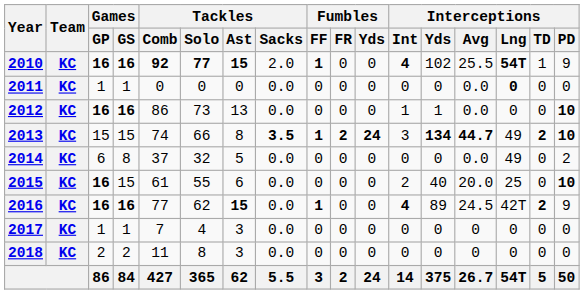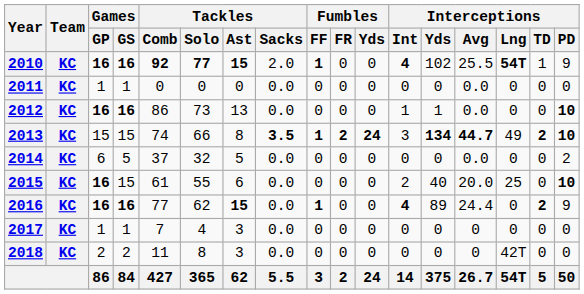 <table class="wikitable" style="text-align: center;">
 <tr>
 <th rowspan="2">Year</th>
 <th rowspan="2">Team</th>
 <th colspan="2">Games</th>
 <th colspan="4">Tackles</th>
 <th colspan="3">Fumbles</th>
 <th colspan="6">Interceptions</th>
 </tr>
 <tr>
 <th>GP</th>
 <th>GS</th>
 <th>Comb</th>
 <th>Solo</th>
 <th>Ast</th>
 <th>Sacks</th>
 <th>FF</th>
 <th>FR</th>
 <th>Yds</th>
 <th>Int</th>
 <th>Yds</th>
 <th>Avg</th>
 <th>Lng</th>
 <th>TD</th>
 <th>PD</th>
 </tr>
 <tr>
 <th><a href='#'>2010</a></th>
 <th><a href='#'>KC</a></th>
 <td><strong>16</strong></td>
 <td><strong>16</strong></td>
 <td><strong>92</strong></td>
 <td><strong>77</strong></td>
 <td><strong>15</strong></td>
 <td>2.0</td>
 <td><strong>1</strong></td>
 <td>0</td>
 <td>0</td>
 <td><strong>4</strong></td>
 <td>102</td>
 <td>25.5</td>
 <td><strong>54T</strong></td>
 <td>1</td>
 <td>9</td>
 </tr>
 <tr>
 <th><a href='#'>2011</a></th>
 <th><a href='#'>KC</a></th>
 <td>1</td>
 <td>1</td>
 <td>0</td>
 <td>0</td>
 <td>0</td>
 <td>0.0</td>
 <td>0</td>
 <td>0</td>
 <td>0</td>
 <td>0</td>
 <td>0</td>
 <td>0.0</td>
-<td><strong>0</strong></td>
+<td>0</td>
 <td>0</td>
 <td>0</td>
 </tr>
 <tr>
 <th><a href='#'>2012</a></th>
 <th><a href='#'>KC</a></th>
 <td><strong>16</strong></td>
 <td><strong>16</strong></td>
 <td>86</td>
 <td>73</td>
 <td>13</td>
 <td>0.0</td>
 <td>0</td>
 <td>0</td>
 <td>0</td>
 <td>1</td>
 <td>1</td>
 <td>0.0</td>
 <td>0</td>
 <td>0</td>
 <td><strong>10</strong></td>
 </tr>
 <tr>
 <th><a href='#'>2013</a></th>
 <th><a href='#'>KC</a></th>
 <td>15</td>
 <td>15</td>
 <td>74</td>
 <td>66</td>
 <td>8</td>
 <td><strong>3.5</strong></td>
 <td><strong>1</strong></td>
 <td><strong>2</strong></td>
 <td><strong>24</strong></td>
 <td>3</td>
 <td><strong>134</strong></td>
 <td><strong>44.7</strong></td>
 <td>49</td>
 <td><strong>2</strong></td>
 <td><strong>10</strong></td>
 </tr>
 <tr>
 <th><a href='#'>2014</a></th>
 <th><a href='#'>KC</a></th>
 <td>6</td>
-<td>8</td>
+<td>5</td>
 <td>37</td>
 <td>32</td>
 <td>5</td>
 <td>0.0</td>
 <td>0</td>
 <td>0</td>
 <td>0</td>
 <td>0</td>
 <td>0</td>
 <td>0.0</td>
-<td>49</td>
+<td>0</td>
 <td>0</td>
 <td>2</td>
 </tr>
 <tr>
 <th><a href='#'>2015</a></th>
 <th><a href='#'>KC</a></th>
 <td><strong>16</strong></td>
 <td>15</td>
 <td>61</td>
 <td>55</td>
 <td>6</td>
 <td>0.0</td>
 <td>0</td>
 <td>0</td>
 <td>0</td>
 <td>2</td>
 <td>40</td>
 <td>20.0</td>
 <td>25</td>
 <td>0</td>
 <td><strong>10</strong></td>
 </tr>
 <tr>
 <th><a href='#'>2016</a></th>
 <th><a href='#'>KC</a></th>
 <td><strong>16</strong></td>
 <td><strong>16</strong></td>
 <td>77</td>
 <td>62</td>
 <td><strong>15</strong></td>
 <td>0.0</td>
 <td><strong>1</strong></td>
 <td>0</td>
 <td>0</td>
 <td><strong>4</strong></td>
 <td>89</td>
-<td>24.5</td>
-<td>42T</td>
+<td>24.4</td>
+<td>0</td>
 <td><strong>2</strong></td>
 <td>9</td>
 </tr>
 <tr>
 <th><a href='#'>2017</a></th>
 <th><a href='#'>KC</a></th>
 <td>1</td>
 <td>1</td>
 <td>7</td>
 <td>4</td>
 <td>3</td>
 <td>0.0</td>
 <td>0</td>
 <td>0</td>
 <td>0</td>
 <td>0</td>
 <td>0</td>
 <td>0</td>
 <td>0</td>
 <td>0</td>
 <td>0</td>
 </tr>
 <tr>
 <th><a href='#'>2018</a></th>
 <th><a href='#'>KC</a></th>
 <td>2</td>
 <td>2</td>
 <td>11</td>
 <td>8</td>
 <td>3</td>
 <td>0.0</td>
 <td>0</td>
 <td>0</td>
 <td>0</td>
 <td>0</td>
 <td>0</td>
 <td>0</td>
-<td>0</td>
+<td>42T</td>
 <td>0</td>
 <td>0</td>
 </tr>
 <tr>
 <th colspan="2"></th>
 <th>86</th>
 <th>84</th>
 <th>427</th>
 <th>365</th>
 <th>62</th>
 <th>5.5</th>
 <th>3</th>
 <th>2</th>
 <th>24</th>
 <th>14</th>
 <th>375</th>
 <th>26.7</th>
 <th>54T</th>
 <th>5</th>
 <th>50</th>
 </tr>
 </table>
